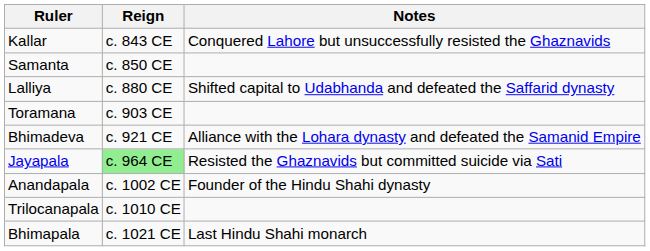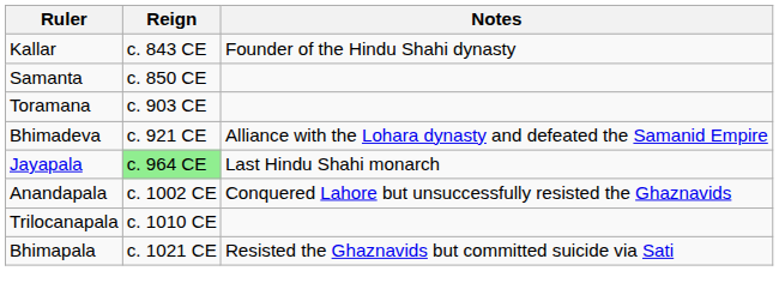 <table class="wikitable">
 <tr>
 <th>Ruler</th>
 <th>Reign</th>
 <th>Notes</th>
 </tr>
 <tr>
 <td>Kallar</td>
 <td>c. 843 CE</td>
-<td>Conquered <a href='#'>Lahore</a> but unsuccessfully resisted the <a href='#'>Ghaznavids</a></td>
+<td>Founder of the Hindu Shahi dynasty</td>
 </tr>
 <tr>
 <td>Samanta</td>
 <td>c. 850 CE</td>
 <td></td>
-</tr>
-<tr>
-<td>Lalliya</td>
-<td>c. 880 CE</td>
-<td>Shifted capital to <a href='#'>Udabhanda</a> and defeated the <a href='#'>Saffarid dynasty</a></td>
 </tr>
 <tr>
 <td>Toramana</td>
 <td>c. 903 CE</td>
 <td></td>
 </tr>
 <tr>
 <td>Bhimadeva</td>
 <td>c. 921 CE</td>
 <td>Alliance with the <a href='#'>Lohara dynasty</a> and defeated the <a href='#'>Samanid Empire</a></td>
 </tr>
 <tr>
 <td><a href='#'>Jayapala</a></td>
 <td style="background: lightgreen;">c. 964 CE</td>
-<td>Resisted the <a href='#'>Ghaznavids</a> but committed suicide via <a href='#'>Sati</a></td>
+<td>Last Hindu Shahi monarch</td>
 </tr>
 <tr>
 <td>Anandapala</td>
 <td>c. 1002 CE</td>
-<td>Founder of the Hindu Shahi dynasty</td>
+<td>Conquered <a href='#'>Lahore</a> but unsuccessfully resisted the <a href='#'>Ghaznavids</a></td>
 </tr>
 <tr>
 <td>Trilocanapala</td>
 <td>c. 1010 CE</td>
 <td></td>
 </tr>
 <tr>
 <td>Bhimapala</td>
 <td>c. 1021 CE</td>
-<td>Last Hindu Shahi monarch</td>
+<td>Resisted the <a href='#'>Ghaznavids</a> but committed suicide via <a href='#'>Sati</a></td>
 </tr>
 </table>
